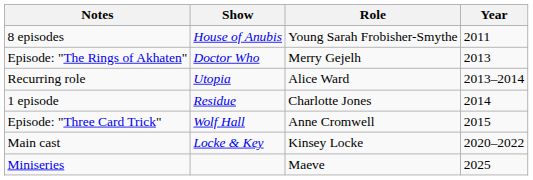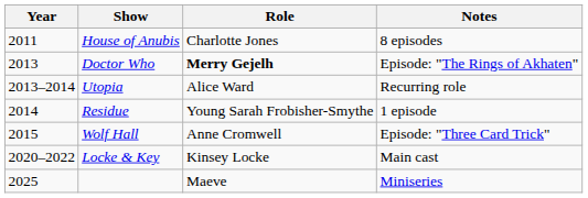 <table class="wikitable plainrowheaders sortable">
 <tr>
-<th>Notes</th>
+<th>Year</th>
 <th>Show</th>
 <th>Role</th>
-<th>Year</th>
+<th>Notes</th>
 </tr>
 <tr>
+<td>2011</td>
+<td><em><a href='#'>House of Anubis</a></em></td>
+<td>Charlotte Jones</td>
 <td>8 episodes</td>
-<td><em><a href='#'>House of Anubis</a></em></td>
-<td>Young Sarah Frobisher-Smythe</td>
-<td>2011</td>
 </tr>
 <tr>
+<td>2013</td>
+<td><em><a href='#'>Doctor Who</a></em></td>
+<td><strong>Merry Gejelh</strong></td>
 <td>Episode: "<a href='#'>The Rings of Akhaten</a>"</td>
-<td><em><a href='#'>Doctor Who</a></em></td>
-<td>Merry Gejelh</td>
-<td>2013</td>
 </tr>
 <tr>
-<td>Recurring role</td>
+<td>2013–2014</td>
 <td><em><a href='#'>Utopia</a></em></td>
 <td>Alice Ward</td>
-<td>2013–2014</td>
+<td>Recurring role</td>
 </tr>
 <tr>
+<td>2014</td>
+<td><em><a href='#'>Residue</a></em></td>
+<td>Young Sarah Frobisher-Smythe</td>
 <td>1 episode</td>
-<td><em><a href='#'>Residue</a></em></td>
-<td>Charlotte Jones</td>
-<td>2014</td>
 </tr>
 <tr>
-<td>Episode: "<a href='#'>Three Card Trick</a>"</td>
+<td>2015</td>
 <td><em><a href='#'>Wolf Hall</a></em></td>
 <td>Anne Cromwell</td>
-<td>2015</td>
+<td>Episode: "<a href='#'>Three Card Trick</a>"</td>
 </tr>
 <tr>
-<td>Main cast</td>
+<td>2020–2022</td>
 <td><em><a href='#'>Locke & Key</a></em></td>
 <td>Kinsey Locke</td>
-<td>2020–2022</td>
+<td>Main cast</td>
 </tr>
 <tr>
-<td><a href='#'>Miniseries</a></td>
+<td>2025</td>
 <td></td>
 <td>Maeve</td>
-<td>2025</td>
+<td><a href='#'>Miniseries</a></td>
 </tr>
 </table>
